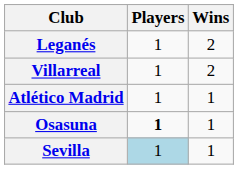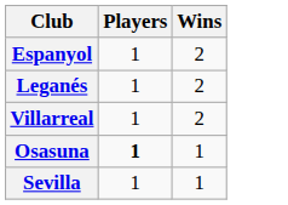 <table class="wikitable sortable plainrowheaders" style="text-align:center;">
 <tr>
 <th scope="col">Club</th>
 <th scope="col">Players</th>
 <th scope="col">Wins</th>
+</tr>
+<tr>
+<th scope="row"><a href='#'>Espanyol</a></th>
+<td>1</td>
+<td>2</td>
 </tr>
 <tr>
 <th scope="row"><a href='#'>Leganés</a></th>
 <td>1</td>
 <td>2</td>
 </tr>
 <tr>
 <th scope="row"><a href='#'>Villarreal</a></th>
 <td>1</td>
 <td>2</td>
 </tr>
 <tr>
-<th scope="row"><a href='#'>Atlético Madrid</a></th>
-<td>1</td>
-<td>1</td>
-</tr>
-<tr>
 <th scope="row"><a href='#'>Osasuna</a></th>
 <td><strong>1</strong></td>
 <td>1</td>
 </tr>
 <tr>
 <th scope="row"><a href='#'>Sevilla</a></th>
-<td style="background: lightblue;">1</td>
+<td>1</td>
 <td>1</td>
 </tr>
 </table>
